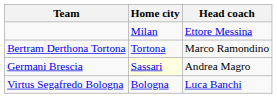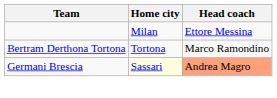 <table class="wikitable sortable" style="margin:1em 2em 1em 1em;">
 <tr>
 <th>Team</th>
 <th>Home city</th>
 <th>Head coach</th>
 </tr>
 <tr>
 <td></td>
 <td><a href='#'>Milan</a></td>
 <td> <a href='#'>Ettore Messina</a></td>
 </tr>
 <tr>
 <td><a href='#'>Bertram Derthona Tortona</a></td>
 <td><a href='#'>Tortona</a></td>
 <td> Marco Ramondino</td>
 </tr>
 <tr>
 <td><a href='#'>Germani Brescia</a></td>
 <td style="background: lightyellow;"><a href='#'>Sassari</a></td>
-<td> Andrea Magro</td>
-</tr>
-<tr>
-<td><a href='#'>Virtus Segafredo Bologna</a></td>
-<td><a href='#'>Bologna</a></td>
-<td> <a href='#'>Luca Banchi</a></td>
+<td style="background: lightsalmon;"> Andrea Magro</td>
 </tr>
 </table>
